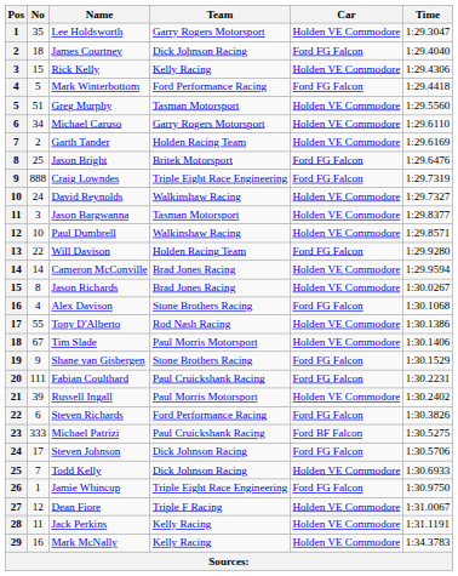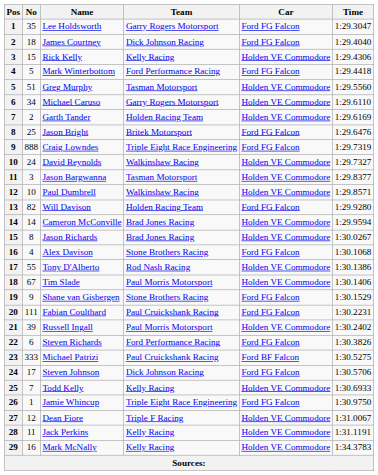 <table class="wikitable" style="font-size: 85%;">
 <tr>
 <th>Pos</th>
 <th>No</th>
 <th>Name</th>
 <th>Team</th>
 <th>Car</th>
 <th>Time</th>
 </tr>
 <tr>
 <th>1</th>
 <td align="center">35</td>
 <td> <a href='#'>Lee Holdsworth</a></td>
 <td><a href='#'>Garry Rogers Motorsport</a></td>
-<td><a href='#'>Holden VE Commodore</a></td>
+<td><a href='#'>Ford FG Falcon</a></td>
 <td>1:29.3047</td>
 </tr>
 <tr>
 <th>2</th>
 <td align="center">18</td>
 <td> <a href='#'>James Courtney</a></td>
 <td><a href='#'>Dick Johnson Racing</a></td>
 <td><a href='#'>Ford FG Falcon</a></td>
 <td>1:29.4040</td>
 </tr>
 <tr>
 <th>3</th>
 <td align="center">15</td>
 <td> <a href='#'>Rick Kelly</a></td>
 <td><a href='#'>Kelly Racing</a></td>
 <td><a href='#'>Holden VE Commodore</a></td>
 <td>1:29.4306</td>
 </tr>
 <tr>
 <th>4</th>
 <td align="center">5</td>
 <td> <a href='#'>Mark Winterbottom</a></td>
 <td><a href='#'>Ford Performance Racing</a></td>
 <td><a href='#'>Ford FG Falcon</a></td>
 <td>1:29.4418</td>
 </tr>
 <tr>
 <th>5</th>
 <td align="center">51</td>
 <td> <a href='#'>Greg Murphy</a></td>
 <td><a href='#'>Tasman Motorsport</a></td>
 <td><a href='#'>Holden VE Commodore</a></td>
 <td>1:29.5560</td>
 </tr>
 <tr>
 <th>6</th>
 <td align="center">34</td>
 <td> <a href='#'>Michael Caruso</a></td>
 <td><a href='#'>Garry Rogers Motorsport</a></td>
 <td><a href='#'>Holden VE Commodore</a></td>
 <td>1:29.6110</td>
 </tr>
 <tr>
 <th>7</th>
 <td align="center">2</td>
 <td> <a href='#'>Garth Tander</a></td>
 <td><a href='#'>Holden Racing Team</a></td>
 <td><a href='#'>Holden VE Commodore</a></td>
 <td>1:29.6169</td>
 </tr>
 <tr>
 <th>8</th>
 <td align="center">25</td>
 <td> <a href='#'>Jason Bright</a></td>
 <td><a href='#'>Britek Motorsport</a></td>
 <td><a href='#'>Ford FG Falcon</a></td>
 <td>1:29.6476</td>
 </tr>
 <tr>
 <th>9</th>
 <td align="center">888</td>
 <td> <a href='#'>Craig Lowndes</a></td>
 <td><a href='#'>Triple Eight Race Engineering</a></td>
 <td><a href='#'>Ford FG Falcon</a></td>
 <td>1:29.7319</td>
 </tr>
 <tr>
 <th>10</th>
 <td align="center">24</td>
 <td> <a href='#'>David Reynolds</a></td>
 <td><a href='#'>Walkinshaw Racing</a></td>
 <td><a href='#'>Holden VE Commodore</a></td>
 <td>1:29.7327</td>
 </tr>
 <tr>
 <th>11</th>
 <td align="center">3</td>
 <td> <a href='#'>Jason Bargwanna</a></td>
 <td><a href='#'>Tasman Motorsport</a></td>
 <td><a href='#'>Holden VE Commodore</a></td>
 <td>1:29.8377</td>
 </tr>
 <tr>
 <th>12</th>
 <td align="center">10</td>
 <td> <a href='#'>Paul Dumbrell</a></td>
 <td><a href='#'>Walkinshaw Racing</a></td>
 <td><a href='#'>Holden VE Commodore</a></td>
 <td>1:29.8571</td>
 </tr>
 <tr>
 <th>13</th>
-<td align="center">22</td>
+<td align="center">82</td>
 <td> <a href='#'>Will Davison</a></td>
 <td><a href='#'>Holden Racing Team</a></td>
 <td><a href='#'>Ford FG Falcon</a></td>
 <td>1:29.9280</td>
 </tr>
 <tr>
 <th>14</th>
 <td align="center">14</td>
 <td> <a href='#'>Cameron McConville</a></td>
 <td><a href='#'>Brad Jones Racing</a></td>
 <td><a href='#'>Holden VE Commodore</a></td>
 <td>1:29.9594</td>
 </tr>
 <tr>
 <th>15</th>
 <td align="center">8</td>
 <td> <a href='#'>Jason Richards</a></td>
 <td><a href='#'>Brad Jones Racing</a></td>
 <td><a href='#'>Holden VE Commodore</a></td>
 <td>1:30.0267</td>
 </tr>
 <tr>
 <th>16</th>
 <td align="center">4</td>
 <td> <a href='#'>Alex Davison</a></td>
 <td><a href='#'>Stone Brothers Racing</a></td>
 <td><a href='#'>Ford FG Falcon</a></td>
 <td>1:30.1068</td>
 </tr>
 <tr>
 <th>17</th>
 <td align="center">55</td>
 <td> <a href='#'>Tony D'Alberto</a></td>
 <td><a href='#'>Rod Nash Racing</a></td>
 <td><a href='#'>Holden VE Commodore</a></td>
 <td>1:30.1386</td>
 </tr>
 <tr>
 <th>18</th>
 <td align="center">67</td>
 <td> <a href='#'>Tim Slade</a></td>
 <td><a href='#'>Paul Morris Motorsport</a></td>
 <td><a href='#'>Holden VE Commodore</a></td>
 <td>1:30.1406</td>
 </tr>
 <tr>
 <th>19</th>
 <td align="center">9</td>
 <td> <a href='#'>Shane van Gisbergen</a></td>
 <td><a href='#'>Stone Brothers Racing</a></td>
 <td><a href='#'>Ford FG Falcon</a></td>
 <td>1:30.1529</td>
 </tr>
 <tr>
 <th>20</th>
 <td align="center">111</td>
 <td> <a href='#'>Fabian Coulthard</a></td>
 <td><a href='#'>Paul Cruickshank Racing</a></td>
 <td><a href='#'>Ford FG Falcon</a></td>
 <td>1:30.2231</td>
 </tr>
 <tr>
 <th>21</th>
 <td align="center">39</td>
 <td> <a href='#'>Russell Ingall</a></td>
 <td><a href='#'>Paul Morris Motorsport</a></td>
 <td><a href='#'>Holden VE Commodore</a></td>
 <td>1:30.2402</td>
 </tr>
 <tr>
 <th>22</th>
 <td align="center">6</td>
 <td> <a href='#'>Steven Richards</a></td>
 <td><a href='#'>Ford Performance Racing</a></td>
 <td><a href='#'>Ford FG Falcon</a></td>
 <td>1:30.3826</td>
 </tr>
 <tr>
 <th>23</th>
 <td align="center">333</td>
 <td> <a href='#'>Michael Patrizi</a></td>
 <td><a href='#'>Paul Cruickshank Racing</a></td>
 <td><a href='#'>Ford BF Falcon</a></td>
 <td>1:30.5275</td>
 </tr>
 <tr>
 <th>24</th>
 <td align="center">17</td>
 <td> <a href='#'>Steven Johnson</a></td>
 <td><a href='#'>Dick Johnson Racing</a></td>
 <td><a href='#'>Ford FG Falcon</a></td>
 <td>1:30.5706</td>
 </tr>
 <tr>
 <th>25</th>
 <td align="center">7</td>
 <td> <a href='#'>Todd Kelly</a></td>
-<td><a href='#'>Dick Johnson Racing</a></td>
+<td><a href='#'>Kelly Racing</a></td>
 <td><a href='#'>Holden VE Commodore</a></td>
 <td>1:30.6933</td>
 </tr>
 <tr>
 <th>26</th>
 <td align="center">1</td>
 <td> <a href='#'>Jamie Whincup</a></td>
 <td><a href='#'>Triple Eight Race Engineering</a></td>
 <td><a href='#'>Ford FG Falcon</a></td>
 <td>1:30.9750</td>
 </tr>
 <tr>
 <th>27</th>
 <td align="center">12</td>
 <td> <a href='#'>Dean Fiore</a></td>
 <td><a href='#'>Triple F Racing</a></td>
 <td><a href='#'>Holden VE Commodore</a></td>
 <td>1:31.0067</td>
 </tr>
 <tr>
 <th>28</th>
 <td align="center">11</td>
 <td> <a href='#'>Jack Perkins</a></td>
 <td><a href='#'>Kelly Racing</a></td>
 <td><a href='#'>Holden VE Commodore</a></td>
 <td>1:31.1191</td>
 </tr>
 <tr>
 <th>29</th>
 <td align="center">16</td>
 <td> <a href='#'>Mark McNally</a></td>
 <td><a href='#'>Kelly Racing</a></td>
 <td><a href='#'>Holden VE Commodore</a></td>
 <td>1:34.3783</td>
 </tr>
 <tr>
 <th colspan="6">Sources:</th>
 </tr>
 </table>
